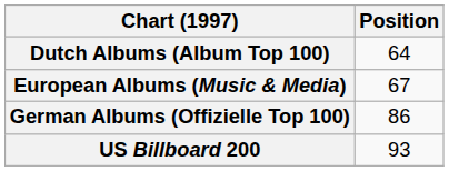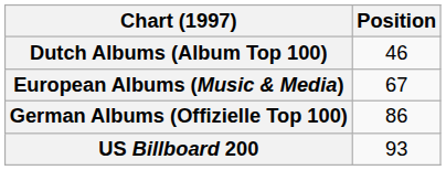 <table class="wikitable sortable plainrowheaders" style="text-align:center">
 <tr>
 <th scope="col">Chart (1997)</th>
 <th scope="col">Position</th>
 </tr>
 <tr>
 <th scope="row">Dutch Albums (Album Top 100)</th>
-<td>64</td>
+<td>46</td>
 </tr>
 <tr>
 <th scope="row">European Albums (<em>Music & Media</em>)</th>
 <td>67</td>
 </tr>
 <tr>
 <th scope="row">German Albums (Offizielle Top 100)</th>
 <td>86</td>
 </tr>
 <tr>
 <th scope="row">US <em>Billboard</em> 200</th>
 <td>93</td>
 </tr>
 </table>
